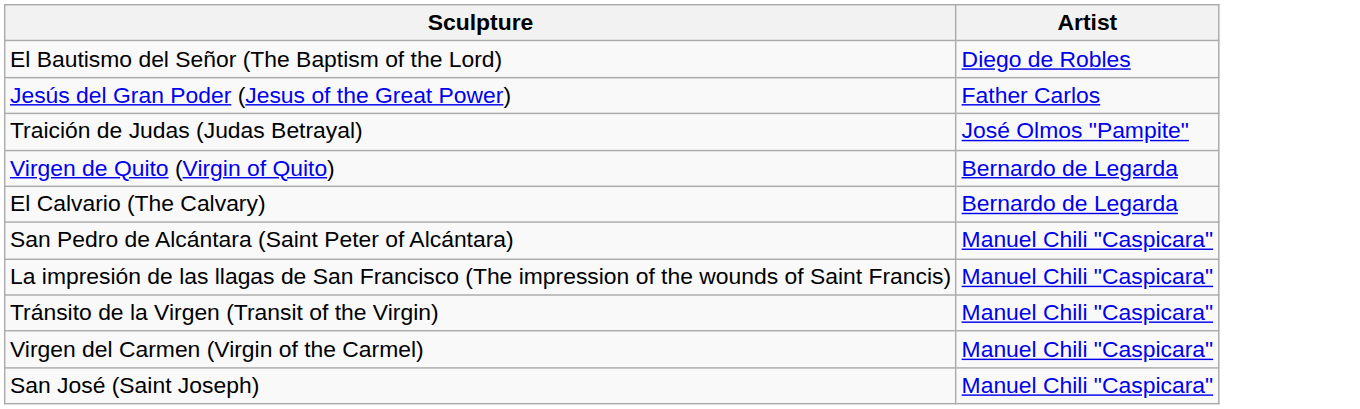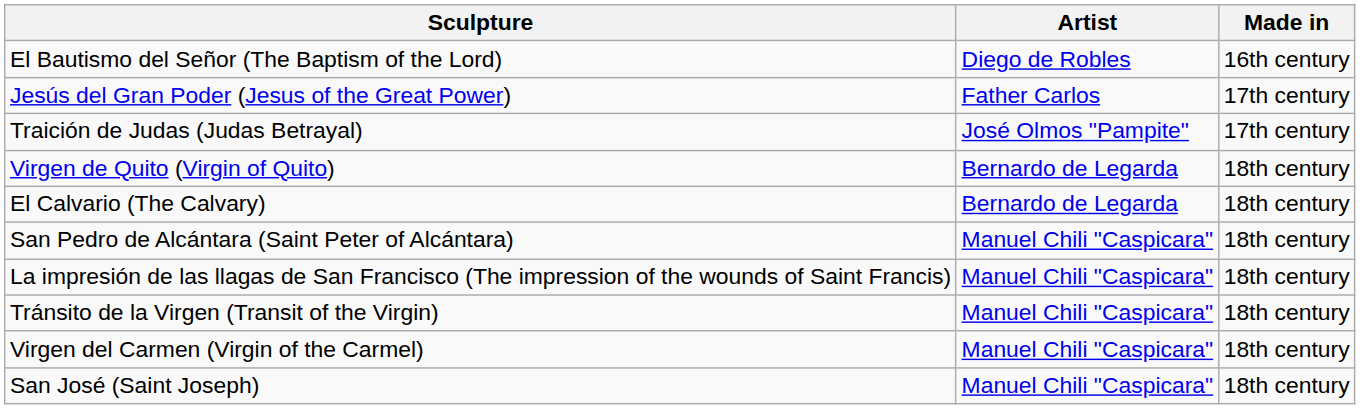 <table class="wikitable">
 <tr>
 <th>Sculpture</th>
 <th>Artist</th>
+<th>Made in</th>
 </tr>
 <tr>
 <td>El Bautismo del Señor (The Baptism of the Lord)</td>
 <td><a href='#'>Diego de Robles</a></td>
+<td>16th century</td>
 </tr>
 <tr>
 <td><a href='#'>Jesús del Gran Poder</a> (<a href='#'>Jesus of the Great Power</a>)</td>
 <td><a href='#'>Father Carlos</a></td>
+<td>17th century</td>
 </tr>
 <tr>
 <td>Traición de Judas (Judas Betrayal)</td>
 <td><a href='#'>José Olmos "Pampite"</a></td>
+<td>17th century</td>
 </tr>
 <tr>
 <td><a href='#'>Virgen de Quito</a> (<a href='#'>Virgin of Quito</a>)</td>
 <td><a href='#'>Bernardo de Legarda</a></td>
+<td>18th century</td>
 </tr>
 <tr>
 <td>El Calvario (The Calvary)</td>
 <td><a href='#'>Bernardo de Legarda</a></td>
+<td>18th century</td>
 </tr>
 <tr>
 <td>San Pedro de Alcántara (Saint Peter of Alcántara)</td>
 <td><a href='#'>Manuel Chili "Caspicara"</a></td>
+<td>18th century</td>
 </tr>
 <tr>
 <td>La impresión de las llagas de San Francisco (The impression of the wounds of Saint Francis)</td>
 <td><a href='#'>Manuel Chili "Caspicara"</a></td>
+<td>18th century</td>
 </tr>
 <tr>
 <td>Tránsito de la Virgen (Transit of the Virgin)</td>
 <td><a href='#'>Manuel Chili "Caspicara"</a></td>
+<td>18th century</td>
 </tr>
 <tr>
 <td>Virgen del Carmen (Virgin of the Carmel)</td>
 <td><a href='#'>Manuel Chili "Caspicara"</a></td>
+<td>18th century</td>
 </tr>
 <tr>
 <td>San José (Saint Joseph)</td>
 <td><a href='#'>Manuel Chili "Caspicara"</a></td>
+<td>18th century</td>
 </tr>
 </table>
